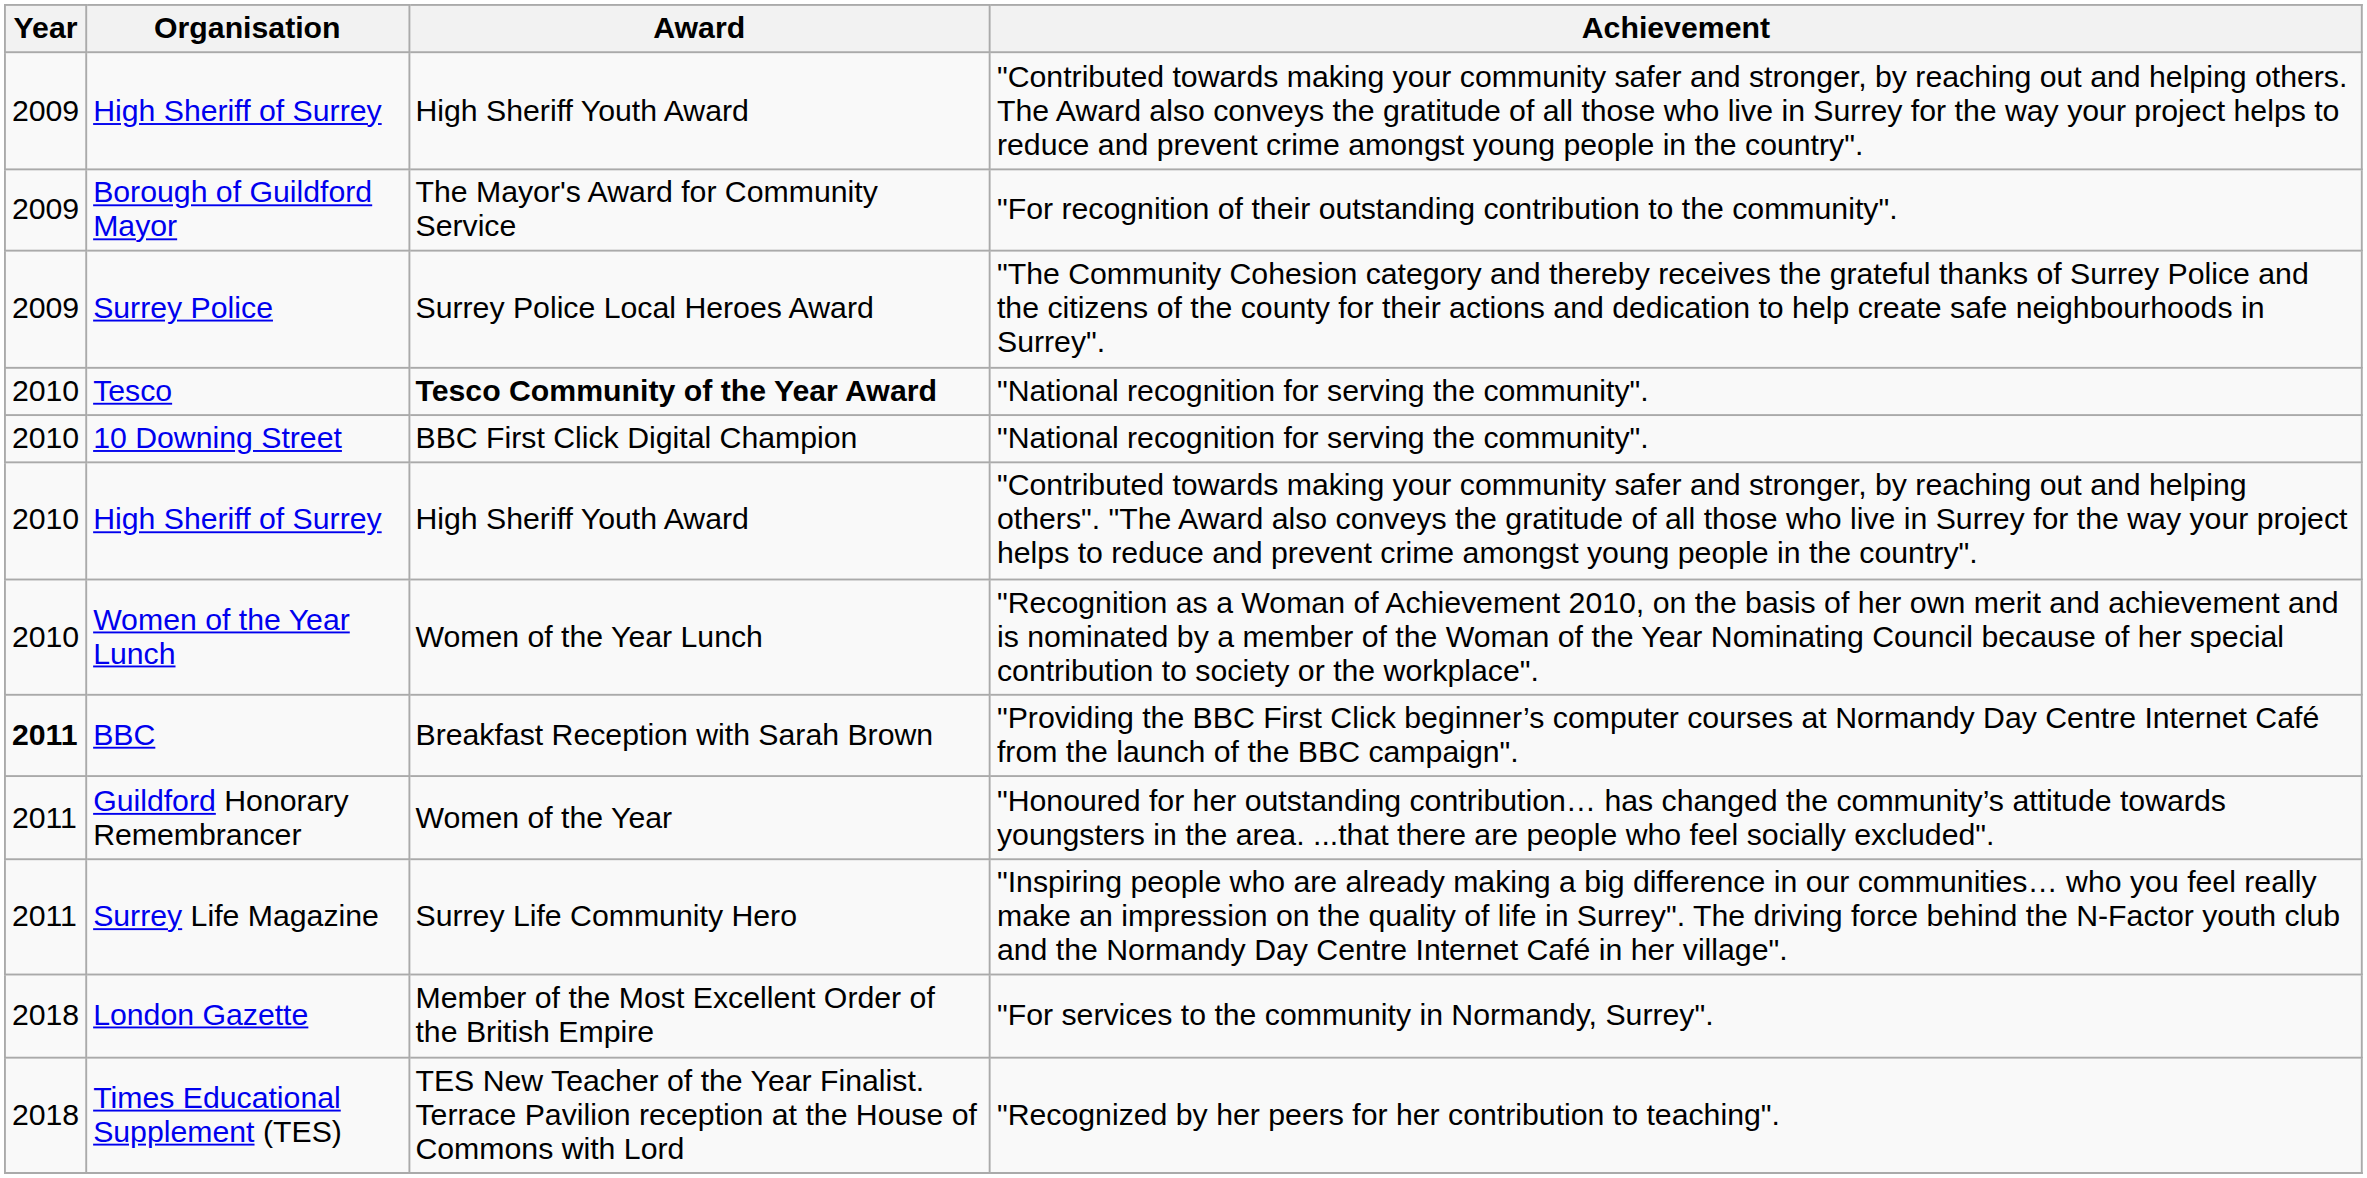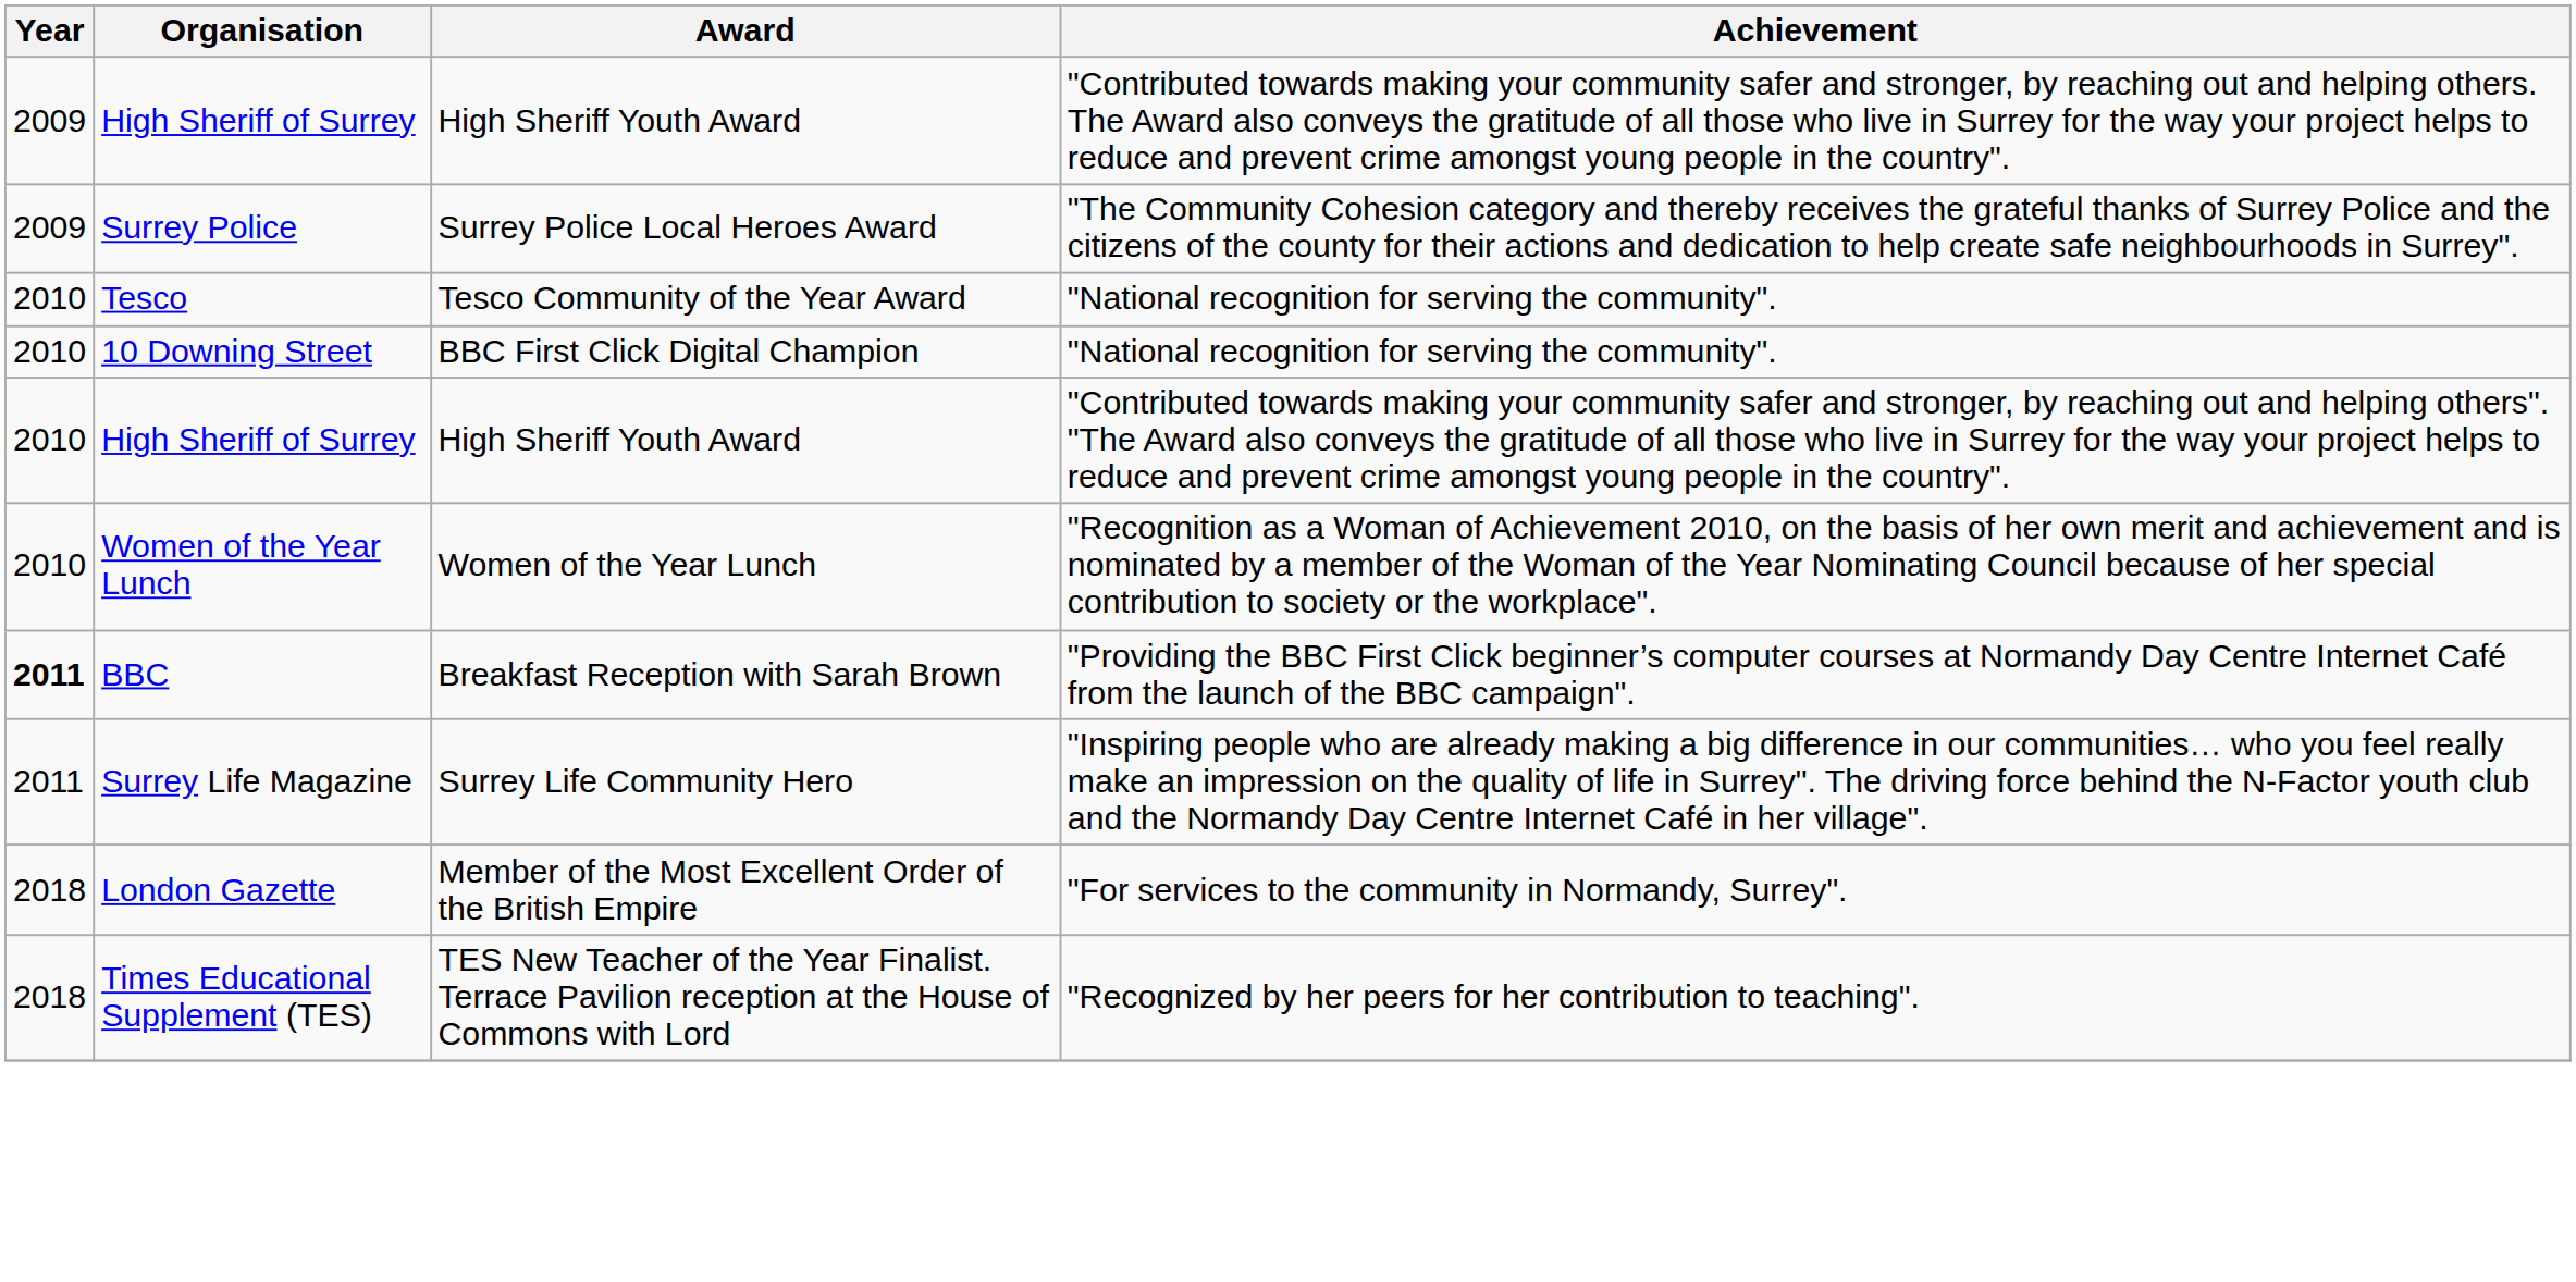 <table class="wikitable sortable">
 <tr>
 <th>Year</th>
 <th>Organisation</th>
 <th>Award</th>
 <th>Achievement</th>
 </tr>
 <tr>
 <td>2009</td>
 <td><a href='#'>High Sheriff of Surrey</a></td>
 <td>High Sheriff Youth Award</td>
 <td>"Contributed towards making your community safer and stronger, by reaching out and helping others. The Award also conveys the gratitude of all those who live in Surrey for the way your project helps to reduce and prevent crime amongst young people in the country".</td>
 </tr>
 <tr>
 <td>2009</td>
-<td><a href='#'>Borough of Guildford</a> <a href='#'>Mayor</a></td>
-<td>The Mayor's Award for Community Service</td>
-<td>"For recognition of their outstanding contribution to the community".</td>
-</tr>
-<tr>
-<td>2009</td>
 <td><a href='#'>Surrey Police</a></td>
 <td>Surrey Police Local Heroes Award</td>
 <td>"The Community Cohesion category and thereby receives the grateful thanks of Surrey Police and the citizens of the county for their actions and dedication to help create safe neighbourhoods in Surrey".</td>
 </tr>
 <tr>
 <td>2010</td>
 <td><a href='#'>Tesco</a></td>
-<td><strong>Tesco Community of the Year Award</strong></td>
+<td>Tesco Community of the Year Award</td>
 <td>"National recognition for serving the community".</td>
 </tr>
 <tr>
 <td>2010</td>
 <td><a href='#'>10 Downing Street</a></td>
 <td>BBC First Click Digital Champion</td>
 <td>"National recognition for serving the community".</td>
 </tr>
 <tr>
 <td>2010</td>
 <td><a href='#'>High Sheriff of Surrey</a></td>
 <td>High Sheriff Youth Award</td>
 <td>"Contributed towards making your community safer and stronger, by reaching out and helping others". "The Award also conveys the gratitude of all those who live in Surrey for the way your project helps to reduce and prevent crime amongst young people in the country".</td>
 </tr>
 <tr>
 <td>2010</td>
 <td><a href='#'>Women of the Year Lunch</a></td>
 <td>Women of the Year Lunch</td>
 <td>"Recognition as a Woman of Achievement 2010, on the basis of her own merit and achievement and is nominated by a member of the Woman of the Year Nominating Council because of her special contribution to society or the workplace".</td>
 </tr>
 <tr>
 <td><strong>2011</strong></td>
 <td><a href='#'>BBC</a></td>
 <td>Breakfast Reception with Sarah Brown</td>
 <td>"Providing the BBC First Click beginner’s computer courses at Normandy Day Centre Internet Café from the launch of the BBC campaign".</td>
 </tr>
 <tr>
 <td>2011</td>
-<td><a href='#'>Guildford</a> Honorary Remembrancer</td>
-<td>Women of the Year</td>
-<td>"Honoured for her outstanding contribution… has changed the community’s attitude towards youngsters in the area. ...that there are people who feel socially excluded".</td>
-</tr>
-<tr>
-<td>2011</td>
 <td><a href='#'>Surrey</a> Life Magazine</td>
 <td>Surrey Life Community Hero</td>
 <td>"Inspiring people who are already making a big difference in our communities… who you feel really make an impression on the quality of life in Surrey". The driving force behind the N-Factor youth club and the Normandy Day Centre Internet Café in her village".</td>
 </tr>
 <tr>
 <td>2018</td>
 <td><a href='#'>London Gazette</a></td>
 <td>Member of the Most Excellent Order of the British Empire</td>
 <td>"For services to the community in Normandy, Surrey".</td>
 </tr>
 <tr>
 <td>2018</td>
 <td><a href='#'>Times Educational Supplement</a> (TES)</td>
 <td>TES New Teacher of the Year Finalist. Terrace Pavilion reception at the House of Commons with Lord</td>
 <td>"Recognized by her peers for her contribution to teaching".</td>
 </tr>
 <tr>
 </tr>
 </table>
